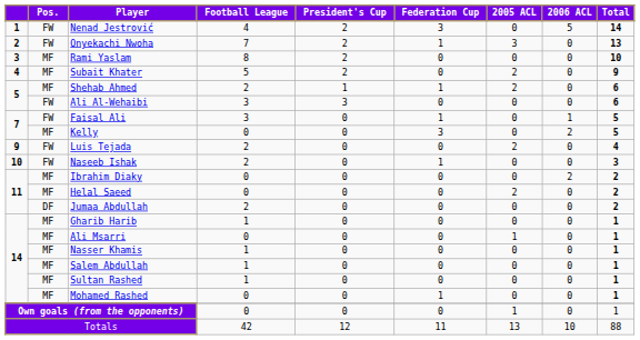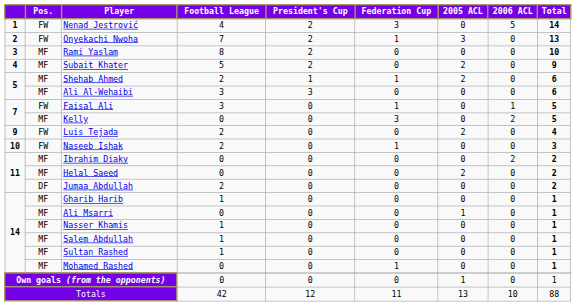 <table class="wikitable" style="width:67%; text-align:center; font-size:95%;">
 <tr>
 <th style="color:#FFFFFF; background: #7300E6; border:2px solid #AB9767;"></th>
 <th style="color:#FFFFFF; background: #7300E6; border:2px solid #AB9767;">Pos.</th>
 <th style="color:#FFFFFF; background: #7300E6; border:2px solid #AB9767;">Player</th>
 <th style="color:#FFFFFF; background: #7300E6; border:2px solid #AB9767;">Football League</th>
 <th style="color:#FFFFFF; background: #7300E6; border:2px solid #AB9767;">President's Cup</th>
 <th style="color:#FFFFFF; background: #7300E6; border:2px solid #AB9767;">Federation Cup</th>
 <th style="color:#FFFFFF; background: #7300E6; border:2px solid #AB9767;">2005 ACL</th>
 <th style="color:#FFFFFF; background: #7300E6; border:2px solid #AB9767;">2006 ACL</th>
 <th style="color:#FFFFFF; background: #7300E6; border:2px solid #AB9767;">Total</th>
 </tr>
 <tr>
 <td><strong>1</strong></td>
 <td>FW</td>
 <td align="left"> <a href='#'>Nenad Jestrović</a></td>
 <td>4</td>
 <td>2</td>
 <td>3</td>
 <td>0</td>
 <td>5</td>
 <td><strong>14</strong></td>
 </tr>
 <tr>
 <td><strong>2</strong></td>
 <td>FW</td>
 <td align="left"> <a href='#'>Onyekachi Nwoha</a></td>
 <td>7</td>
 <td>2</td>
 <td>1</td>
 <td>3</td>
 <td>0</td>
 <td><strong>13</strong></td>
 </tr>
 <tr>
 <td><strong>3</strong></td>
 <td>MF</td>
 <td align="left"> <a href='#'>Rami Yaslam</a></td>
 <td>8</td>
 <td>2</td>
 <td>0</td>
 <td>0</td>
 <td>0</td>
 <td><strong>10</strong></td>
 </tr>
 <tr>
 <td><strong>4</strong></td>
 <td>MF</td>
 <td align="left"> <a href='#'>Subait Khater</a></td>
 <td>5</td>
 <td>2</td>
 <td>0</td>
 <td>2</td>
 <td>0</td>
 <td><strong>9</strong></td>
 </tr>
 <tr>
 <td rowspan=2><strong>5</strong></td>
 <td>MF</td>
 <td align="left"> <a href='#'>Shehab Ahmed</a></td>
 <td>2</td>
 <td>1</td>
 <td>1</td>
 <td>2</td>
 <td>0</td>
 <td><strong>6</strong></td>
 </tr>
 <tr>
-<td>FW</td>
+<td>MF</td>
 <td align="left"> <a href='#'>Ali Al-Wehaibi</a></td>
 <td>3</td>
 <td>3</td>
 <td>0</td>
 <td>0</td>
 <td>0</td>
 <td><strong>6</strong></td>
 </tr>
 <tr>
 <td rowspan=2><strong>7</strong></td>
 <td>FW</td>
 <td align="left"> <a href='#'>Faisal Ali</a></td>
 <td>3</td>
 <td>0</td>
 <td>1</td>
 <td>0</td>
 <td>1</td>
 <td><strong>5</strong></td>
 </tr>
 <tr>
 <td>MF</td>
 <td align="left"> <a href='#'>Kelly</a></td>
 <td>0</td>
 <td>0</td>
 <td>3</td>
 <td>0</td>
 <td>2</td>
 <td><strong>5</strong></td>
 </tr>
 <tr>
 <td><strong>9</strong></td>
 <td>FW</td>
 <td align="left"> <a href='#'>Luis Tejada</a></td>
 <td>2</td>
 <td>0</td>
 <td>0</td>
 <td>2</td>
 <td>0</td>
 <td><strong>4</strong></td>
 </tr>
 <tr>
 <td><strong>10</strong></td>
 <td>FW</td>
 <td align="left"> <a href='#'>Naseeb Ishak</a></td>
 <td>2</td>
 <td>0</td>
 <td>1</td>
 <td>0</td>
 <td>0</td>
 <td><strong>3</strong></td>
 </tr>
 <tr>
 <td rowspan=3><strong>11</strong></td>
 <td>MF</td>
 <td align="left"> <a href='#'>Ibrahim Diaky</a></td>
 <td>0</td>
 <td>0</td>
 <td>0</td>
 <td>0</td>
 <td>2</td>
 <td><strong>2</strong></td>
 </tr>
 <tr>
 <td>MF</td>
 <td align="left"> <a href='#'>Helal Saeed</a></td>
 <td>0</td>
 <td>0</td>
 <td>0</td>
 <td>2</td>
 <td>0</td>
 <td><strong>2</strong></td>
 </tr>
 <tr>
 <td>DF</td>
 <td align="left"> <a href='#'>Jumaa Abdullah</a></td>
 <td>2</td>
 <td>0</td>
 <td>0</td>
 <td>0</td>
 <td>0</td>
 <td><strong>2</strong></td>
 </tr>
 <tr>
 <td rowspan=6><strong>14</strong></td>
 <td>MF</td>
 <td align="left"> <a href='#'>Gharib Harib</a></td>
 <td>1</td>
 <td>0</td>
 <td>0</td>
 <td>0</td>
 <td>0</td>
 <td><strong>1</strong></td>
 </tr>
 <tr>
 <td>MF</td>
 <td align="left"> <a href='#'>Ali Msarri</a></td>
 <td>0</td>
 <td>0</td>
 <td>0</td>
 <td>1</td>
 <td>0</td>
 <td><strong>1</strong></td>
 </tr>
 <tr>
 <td>MF</td>
 <td align="left"> <a href='#'>Nasser Khamis</a></td>
 <td>1</td>
 <td>0</td>
 <td>0</td>
 <td>0</td>
 <td>0</td>
 <td><strong>1</strong></td>
 </tr>
 <tr>
 <td>MF</td>
 <td align="left"> <a href='#'>Salem Abdullah</a></td>
 <td>1</td>
 <td>0</td>
 <td>0</td>
 <td>0</td>
 <td>0</td>
 <td><strong>1</strong></td>
 </tr>
 <tr>
 <td>MF</td>
 <td align="left"> <a href='#'>Sultan Rashed</a></td>
 <td>1</td>
 <td>0</td>
 <td>0</td>
 <td>0</td>
 <td>0</td>
 <td><strong>1</strong></td>
 </tr>
 <tr>
 <td>MF</td>
 <td align="left"> <a href='#'>Mohamed Rashed</a></td>
 <td>0</td>
 <td>0</td>
 <td>1</td>
 <td>0</td>
 <td>0</td>
 <td><strong>1</strong></td>
 </tr>
 <tr>
 </tr>
 <tr class="sortbottom">
 <td style="color:#FFFFFF; background: #7300E6; border:2px solid #AB9767"; colspan=3><strong>Own goals <em>(from the opponents)<strong><em></td>
 <td>0</td>
 <td>0</td>
 <td>0</td>
 <td>1</td>
 <td>0</td>
 <td></strong>1<strong></td>
 </tr>
 <tr class="sortbottom">
 <td style="color:#FFFFFF; background: #7300E6; border:2px solid #AB9767"; colspan=3></strong>Totals<strong></td>
 <td></strong>42<strong></td>
 <td></strong>12<strong></td>
 <td></strong>11<strong></td>
 <td></strong>13<strong></td>
 <td></strong>10<strong></td>
 <td></strong>88<strong></td>
 </tr>
 </table>
